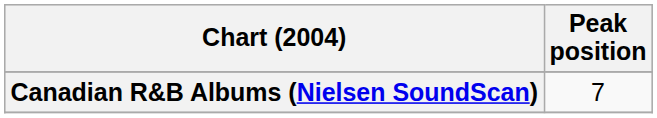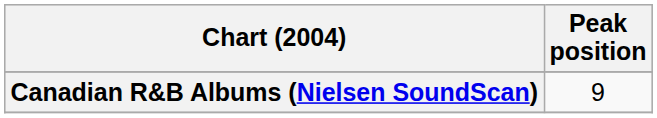 <table class="wikitable sortable plainrowheaders">
 <tr>
 <th scope="col">Chart (2004)</th>
 <th scope="col">Peak<br>position</th>
 </tr>
 <tr>
 </tr>
 <tr>
 </tr>
 <tr>
 </tr>
 <tr>
 <th scope="row">Canadian R&B Albums (<a href='#'>Nielsen SoundScan</a>)</th>
-<td style="text-align:center;">7</td>
+<td style="text-align:center;">9</td>
 </tr>
 <tr>
 </tr>
 <tr>
 </tr>
 <tr>
 </tr>
 <tr>
 </tr>
 <tr>
 </tr>
 <tr>
 </tr>
 <tr>
 </tr>
 <tr>
 </tr>
 </table>
